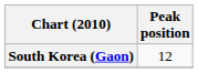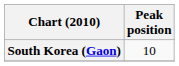 <table class="wikitable plainrowheaders">
 <tr>
 <th>Chart (2010)</th>
 <th>Peak<br>position</th>
 </tr>
 <tr>
 <th scope="row">South Korea (<a href='#'>Gaon</a>)</th>
-<td align="center">12</td>
+<td align="center">10</td>
 </tr>
 <tr>
 </tr>
 </table>
